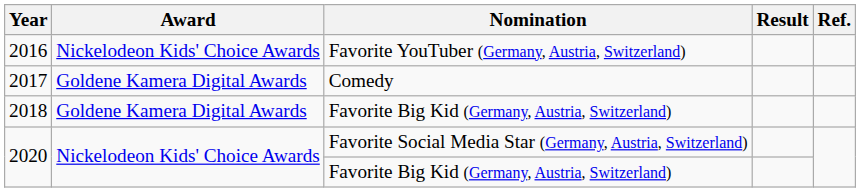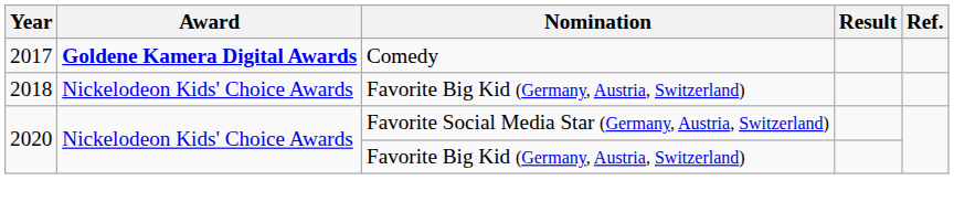 <table class="wikitable">
 <tr>
 <th>Year</th>
 <th>Award</th>
 <th>Nomination</th>
 <th>Result</th>
 <th>Ref.</th>
 </tr>
 <tr>
-<td>2016</td>
-<td><a href='#'>Nickelodeon Kids' Choice Awards</a></td>
-<td>Favorite YouTuber <small>(<a href='#'>Germany</a>, <a href='#'>Austria</a>, <a href='#'>Switzerland</a>)</small></td>
-<td></td>
-<td></td>
-</tr>
-<tr>
 <td>2017</td>
-<td><a href='#'>Goldene Kamera Digital Awards</a></td>
+<td><strong><a href='#'>Goldene Kamera Digital Awards</a></strong></td>
 <td>Comedy</td>
 <td></td>
 <td></td>
 </tr>
 <tr>
 <td>2018</td>
-<td><a href='#'>Goldene Kamera Digital Awards</a></td>
+<td><a href='#'>Nickelodeon Kids' Choice Awards</a></td>
 <td>Favorite Big Kid <small>(<a href='#'>Germany</a>, <a href='#'>Austria</a>, <a href='#'>Switzerland</a>)</small></td>
 <td></td>
 <td></td>
 </tr>
 <tr>
 <td rowspan="2">2020</td>
 <td rowspan="2"><a href='#'>Nickelodeon Kids' Choice Awards</a></td>
 <td>Favorite Social Media Star <small>(<a href='#'>Germany</a>, <a href='#'>Austria</a>, <a href='#'>Switzerland</a>)</small></td>
 <td></td>
 <td rowspan="2"></td>
 </tr>
 <tr>
 <td>Favorite Big Kid <small>(<a href='#'>Germany</a>, <a href='#'>Austria</a>, <a href='#'>Switzerland</a>)</small></td>
 <td></td>
 </tr>
 </table>
